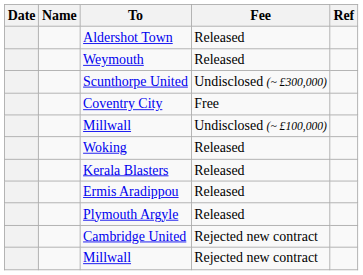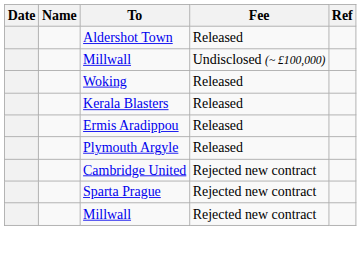 <table class="wikitable sortable plainrowheaders">
 <tr>
 <th scope=col>Date</th>
 <th scope=col>Name</th>
 <th scope=col>To</th>
 <th scope=col>Fee</th>
 <th scope=col class=unsortable>Ref</th>
 </tr>
 <tr>
 <th scope=row></th>
 <td></td>
 <td><a href='#'>Aldershot Town</a></td>
 <td>Released</td>
-<td style="text-align:center;"></td>
-</tr>
-<tr>
-<th scope=row></th>
-<td></td>
-<td><a href='#'>Weymouth</a></td>
-<td>Released</td>
-<td style="text-align:center;"></td>
-</tr>
-<tr>
-<th scope=row></th>
-<td></td>
-<td><a href='#'>Scunthorpe United</a></td>
-<td>Undisclosed <small><em> (~ £300,000)</em></small></td>
-<td style="text-align:center;"></td>
-</tr>
-<tr>
-<th scope=row></th>
-<td></td>
-<td><a href='#'>Coventry City</a></td>
-<td>Free</td>
 <td style="text-align:center;"></td>
 </tr>
 <tr>
 <th scope=row></th>
 <td></td>
 <td><a href='#'>Millwall</a></td>
 <td>Undisclosed <small><em> (~ £100,000)</em></small></td>
 <td style="text-align:center;"></td>
 </tr>
 <tr>
 <th scope=row></th>
 <td></td>
 <td><a href='#'>Woking</a></td>
 <td>Released</td>
 <td style="text-align:center;"></td>
 </tr>
 <tr>
 <th scope=row></th>
 <td></td>
 <td><a href='#'>Kerala Blasters</a></td>
 <td>Released</td>
 <td style="text-align:center;"></td>
 </tr>
 <tr>
 <th scope=row></th>
 <td></td>
 <td><a href='#'>Ermis Aradippou</a></td>
 <td>Released</td>
 <td style="text-align:center;"></td>
 </tr>
 <tr>
 <th scope=row></th>
 <td></td>
 <td><a href='#'>Plymouth Argyle</a></td>
 <td>Released</td>
 <td style="text-align:center;"></td>
 </tr>
 <tr>
 <th scope=row></th>
 <td></td>
 <td><a href='#'>Cambridge United</a></td>
 <td>Rejected new contract</td>
 <td style="text-align:center;"></td>
 </tr>
 <tr>
 <th scope=row></th>
 <td></td>
+<td><a href='#'>Sparta Prague</a></td>
+<td>Rejected new contract</td>
+<td style="text-align:center;"></td>
+</tr>
+<tr>
+<th scope=row></th>
+<td></td>
 <td><a href='#'>Millwall</a></td>
 <td>Rejected new contract</td>
 <td style="text-align:center;"></td>
 </tr>
 </table>
